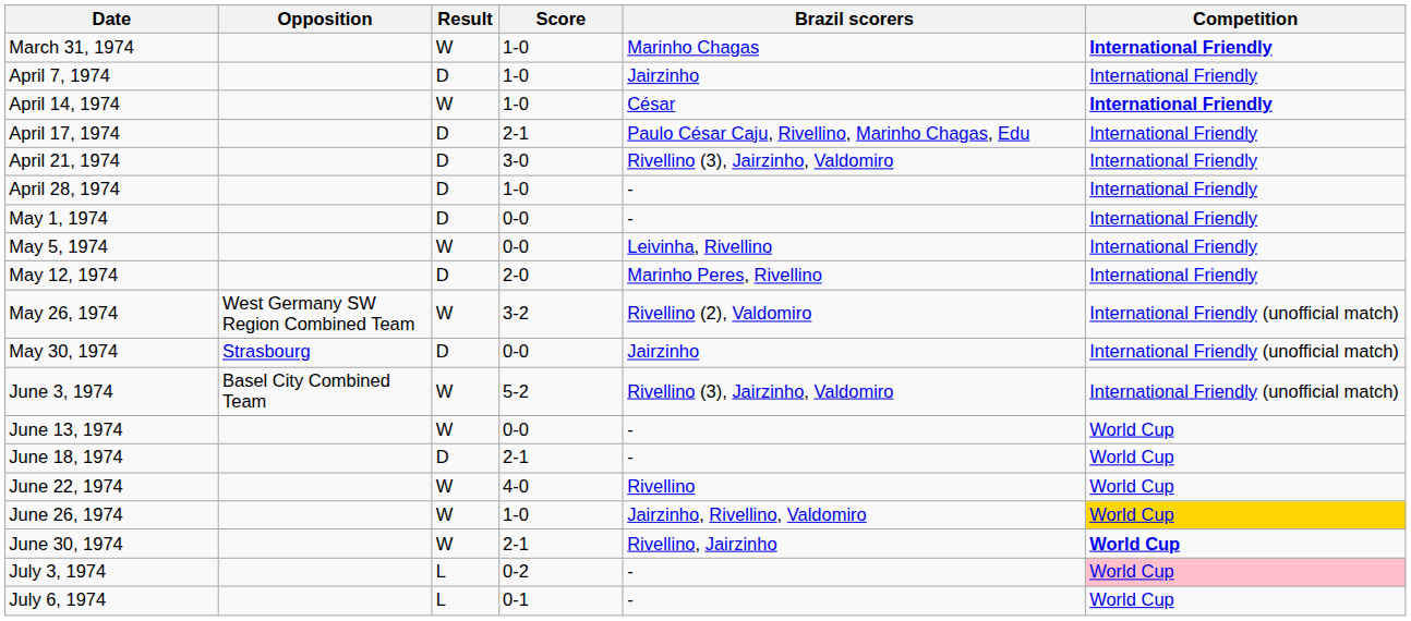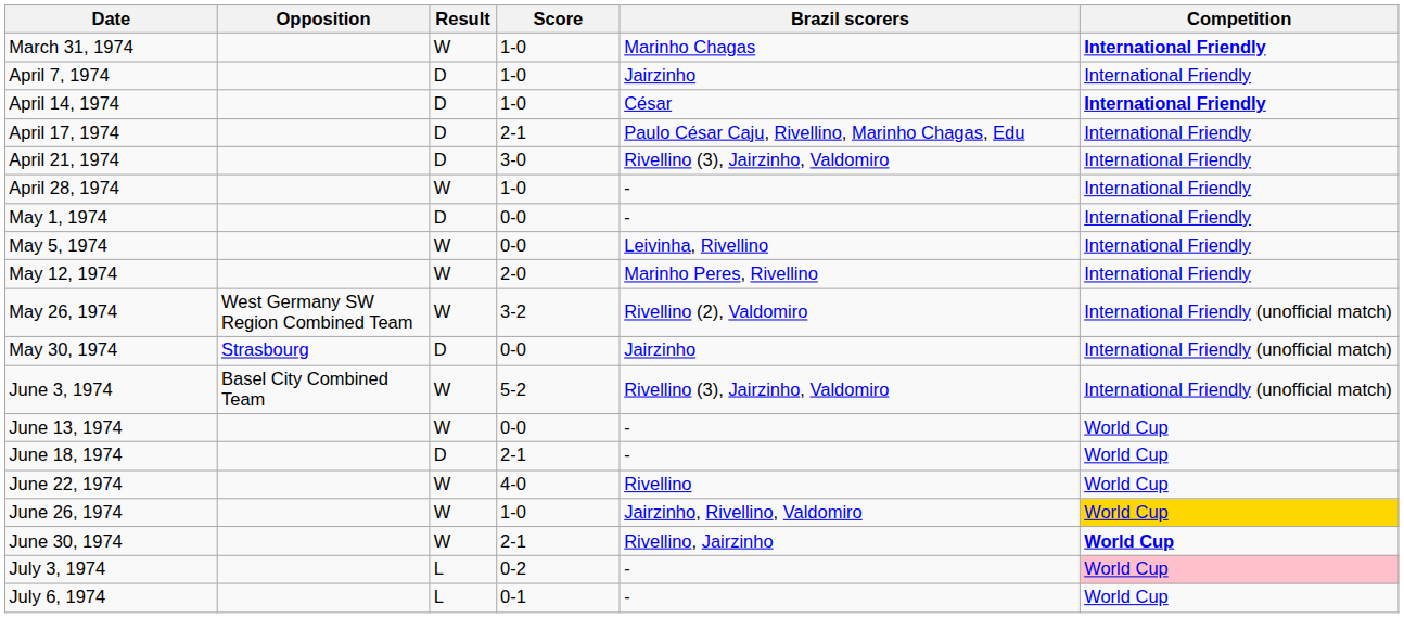 <table class="wikitable" style="text-align: left;">
 <tr>
 <th width=12%>Date</th>
 <th width=12%>Opposition</th>
 <th width=1%>Result</th>
 <th width=7%>Score</th>
 <th width=26%>Brazil scorers</th>
 <th width=18%>Competition</th>
 </tr>
 <tr>
 <td>March 31, 1974</td>
 <td></td>
 <td>W</td>
 <td>1-0</td>
 <td><a href='#'>Marinho Chagas</a></td>
 <td><strong><a href='#'>International Friendly</a></strong></td>
 </tr>
 <tr>
 <td>April 7, 1974</td>
 <td></td>
 <td>D</td>
 <td>1-0</td>
 <td><a href='#'>Jairzinho</a></td>
 <td><a href='#'>International Friendly</a></td>
 </tr>
 <tr>
 <td>April 14, 1974</td>
 <td></td>
-<td>W</td>
+<td>D</td>
 <td>1-0</td>
 <td><a href='#'>César</a></td>
 <td><strong><a href='#'>International Friendly</a></strong></td>
 </tr>
 <tr>
 <td>April 17, 1974</td>
 <td></td>
 <td>D</td>
 <td>2-1</td>
 <td><a href='#'>Paulo César Caju</a>, <a href='#'>Rivellino</a>, <a href='#'>Marinho Chagas</a>, <a href='#'>Edu</a></td>
 <td><a href='#'>International Friendly</a></td>
 </tr>
 <tr>
 <td>April 21, 1974</td>
 <td></td>
 <td>D</td>
 <td>3-0</td>
 <td><a href='#'>Rivellino</a> (3), <a href='#'>Jairzinho</a>, <a href='#'>Valdomiro</a></td>
 <td><a href='#'>International Friendly</a></td>
 </tr>
 <tr>
 <td>April 28, 1974</td>
 <td></td>
-<td>D</td>
+<td>W</td>
 <td>1-0</td>
 <td>-</td>
 <td><a href='#'>International Friendly</a></td>
 </tr>
 <tr>
 <td>May 1, 1974</td>
 <td></td>
 <td>D</td>
 <td>0-0</td>
 <td>-</td>
 <td><a href='#'>International Friendly</a></td>
 </tr>
 <tr>
 <td>May 5, 1974</td>
 <td></td>
 <td>W</td>
 <td>0-0</td>
 <td><a href='#'>Leivinha</a>, <a href='#'>Rivellino</a></td>
 <td><a href='#'>International Friendly</a></td>
 </tr>
 <tr>
 <td>May 12, 1974</td>
 <td></td>
-<td>D</td>
+<td>W</td>
 <td>2-0</td>
 <td><a href='#'>Marinho Peres</a>, <a href='#'>Rivellino</a></td>
 <td><a href='#'>International Friendly</a></td>
 </tr>
 <tr>
 <td>May 26, 1974</td>
 <td> West Germany SW Region Combined Team</td>
 <td>W</td>
 <td>3-2</td>
 <td><a href='#'>Rivellino</a> (2), <a href='#'>Valdomiro</a></td>
 <td><a href='#'>International Friendly</a> (unofficial match)</td>
 </tr>
 <tr>
 <td>May 30, 1974</td>
 <td> <a href='#'>Strasbourg</a></td>
 <td>D</td>
 <td>0-0</td>
 <td><a href='#'>Jairzinho</a></td>
 <td><a href='#'>International Friendly</a> (unofficial match)</td>
 </tr>
 <tr>
 <td>June 3, 1974</td>
 <td> Basel City Combined Team</td>
 <td>W</td>
 <td>5-2</td>
 <td><a href='#'>Rivellino</a> (3), <a href='#'>Jairzinho</a>, <a href='#'>Valdomiro</a></td>
 <td><a href='#'>International Friendly</a> (unofficial match)</td>
 </tr>
 <tr>
 <td>June 13, 1974</td>
 <td></td>
 <td>W</td>
 <td>0-0</td>
 <td>-</td>
 <td><a href='#'>World Cup</a></td>
 </tr>
 <tr>
 <td>June 18, 1974</td>
 <td></td>
 <td>D</td>
 <td>2-1</td>
 <td>-</td>
 <td><a href='#'>World Cup</a></td>
 </tr>
 <tr>
 <td>June 22, 1974</td>
 <td></td>
 <td>W</td>
 <td>4-0</td>
 <td><a href='#'>Rivellino</a></td>
 <td><a href='#'>World Cup</a></td>
 </tr>
 <tr>
 <td>June 26, 1974</td>
 <td></td>
 <td>W</td>
 <td>1-0</td>
 <td><a href='#'>Jairzinho</a>, <a href='#'>Rivellino</a>, <a href='#'>Valdomiro</a></td>
 <td style="background: gold;"><a href='#'>World Cup</a></td>
 </tr>
 <tr>
 <td>June 30, 1974</td>
 <td></td>
 <td>W</td>
 <td>2-1</td>
 <td><a href='#'>Rivellino</a>, <a href='#'>Jairzinho</a></td>
 <td><strong><a href='#'>World Cup</a></strong></td>
 </tr>
 <tr>
 <td>July 3, 1974</td>
 <td></td>
 <td>L</td>
 <td>0-2</td>
 <td>-</td>
 <td style="background: pink;"><a href='#'>World Cup</a></td>
 </tr>
 <tr>
 <td>July 6, 1974</td>
 <td></td>
 <td>L</td>
 <td>0-1</td>
 <td>-</td>
 <td><a href='#'>World Cup</a></td>
 </tr>
 </table>
